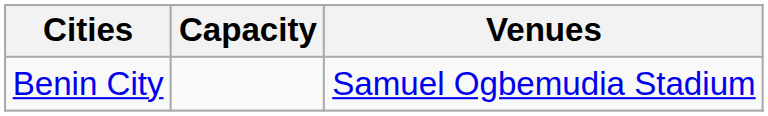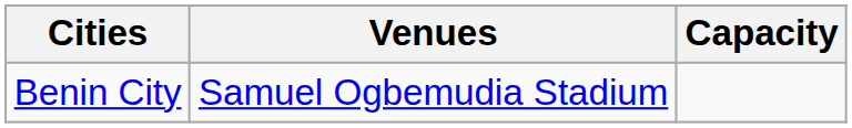 <table class="wikitable">
 <tr>
 <th>Cities</th>
+<th>Venues</th>
 <th>Capacity</th>
-<th>Venues</th>
 </tr>
 <tr>
 <td><a href='#'>Benin City</a></td>
+<td><a href='#'>Samuel Ogbemudia Stadium</a></td>
 <td align="center"></td>
-<td><a href='#'>Samuel Ogbemudia Stadium</a></td>
 </tr>
 </table>
